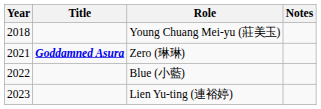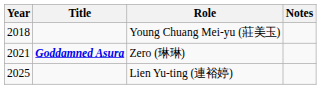 <table class="wikitable">
 <tr>
 <th>Year</th>
 <th>Title</th>
 <th>Role</th>
 <th>Notes</th>
 </tr>
 <tr>
 <td>2018</td>
 <td><em></em></td>
 <td>Young Chuang Mei-yu (莊美玉)</td>
 <td></td>
 </tr>
 <tr>
 <td>2021</td>
 <td><strong><em><a href='#'>Goddamned Asura</a></em></strong></td>
 <td>Zero (琳琳)</td>
 <td></td>
 </tr>
 <tr>
-<td>2022</td>
-<td><em></em></td>
-<td>Blue (小藍)</td>
-<td></td>
-</tr>
-<tr>
-<td>2023</td>
+<td>2025</td>
 <td><em></em></td>
 <td>Lien Yu-ting (連裕婷)</td>
 <td></td>
 </tr>
 </table>
